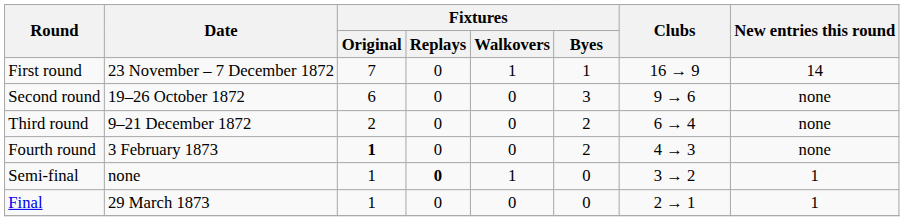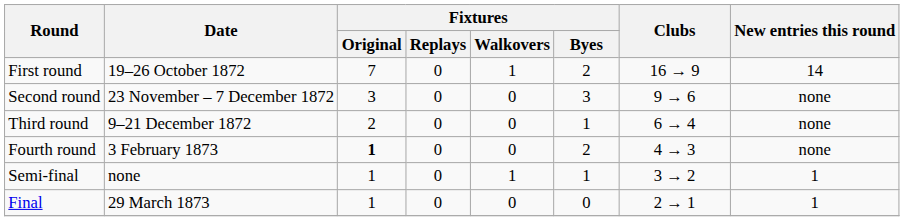 <table class="wikitable" style="text-align: center">
 <tr>
 <th rowspan=2>Round</th>
 <th rowspan=2>Date</th>
 <th colspan=4>Fixtures</th>
 <th rowspan=2 width=100>Clubs</th>
 <th rowspan=2>New entries this round</th>
 </tr>
 <tr>
 <th width=55>Original</th>
 <th width=55>Replays</th>
 <th width=55>Walkovers</th>
 <th width=55>Byes</th>
 </tr>
 <tr>
 <td align=left>First round</td>
-<td align=left>23 November – 7 December 1872</td>
+<td align=left>19–26 October 1872</td>
 <td>7</td>
 <td>0</td>
 <td>1</td>
-<td>1</td>
+<td>2</td>
 <td>16 → 9</td>
 <td>14</td>
 </tr>
 <tr>
 <td align=left>Second round</td>
-<td align=left>19–26 October 1872</td>
-<td>6</td>
+<td align=left>23 November – 7 December 1872</td>
+<td>3</td>
 <td>0</td>
 <td>0</td>
 <td>3</td>
 <td>9 → 6</td>
 <td>none</td>
 </tr>
 <tr>
 <td align=left>Third round</td>
 <td align=left>9–21 December 1872</td>
 <td>2</td>
 <td>0</td>
 <td>0</td>
-<td>2</td>
+<td>1</td>
 <td>6 → 4</td>
 <td>none</td>
 </tr>
 <tr>
 <td align=left>Fourth round</td>
 <td align=left>3 February 1873</td>
 <td><strong>1</strong></td>
 <td>0</td>
 <td>0</td>
 <td>2</td>
 <td>4 → 3</td>
 <td>none</td>
 </tr>
 <tr>
 <td align=left>Semi-final</td>
 <td align=left>none</td>
 <td>1</td>
-<td><strong>0</strong></td>
+<td>0</td>
 <td>1</td>
-<td>0</td>
+<td>1</td>
 <td>3 → 2</td>
 <td>1</td>
 </tr>
 <tr>
 <td align=left><a href='#'>Final</a></td>
 <td align=left>29 March 1873</td>
 <td>1</td>
 <td>0</td>
 <td>0</td>
 <td>0</td>
 <td>2 → 1</td>
 <td>1</td>
 </tr>
 <tr>
 </tr>
 </table>
